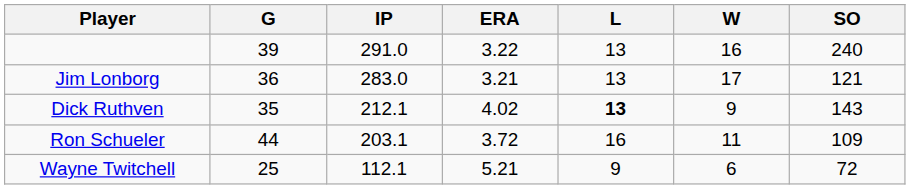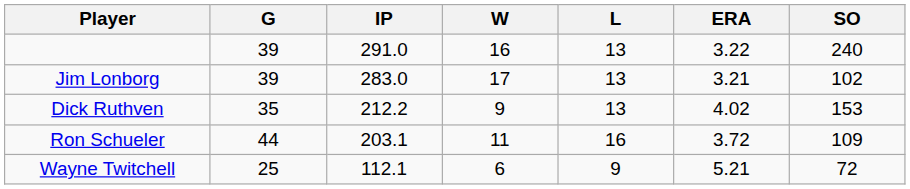 <table class="wikitable sortable">
 <tr>
 <th bgcolor="#DDDDFF" width="16%">Player</th>
 <th bgcolor="#DDDDFF" width="9%">G</th>
 <th bgcolor="#DDDDFF" width="9%">IP</th>
+<th bgcolor="#DDDDFF" width="9%">W</th>
+<th bgcolor="#DDDDFF" width="9%">L</th>
 <th bgcolor="#DDDDFF" width="9%">ERA</th>
-<th bgcolor="#DDDDFF" width="9%">L</th>
-<th bgcolor="#DDDDFF" width="9%">W</th>
 <th bgcolor="#DDDDFF" width="9%">SO</th>
 </tr>
 <tr align="center">
 <td></td>
 <td>39</td>
 <td>291.0</td>
+<td>16</td>
+<td>13</td>
 <td>3.22</td>
-<td>13</td>
-<td>16</td>
 <td>240</td>
 </tr>
 <tr align="center">
 <td><a href='#'>Jim Lonborg</a></td>
-<td>36</td>
+<td>39</td>
 <td>283.0</td>
+<td>17</td>
+<td>13</td>
 <td>3.21</td>
-<td>13</td>
-<td>17</td>
-<td>121</td>
+<td>102</td>
 </tr>
 <tr align=center>
 <td><a href='#'>Dick Ruthven</a></td>
 <td>35</td>
-<td>212.1</td>
+<td>212.2</td>
+<td>9</td>
+<td>13</td>
 <td>4.02</td>
-<td><strong>13</strong></td>
-<td>9</td>
-<td>143</td>
+<td>153</td>
 </tr>
 <tr align=center>
 <td><a href='#'>Ron Schueler</a></td>
 <td>44</td>
 <td>203.1</td>
+<td>11</td>
+<td>16</td>
 <td>3.72</td>
-<td>16</td>
-<td>11</td>
 <td>109</td>
 </tr>
 <tr align=center>
 <td><a href='#'>Wayne Twitchell</a></td>
 <td>25</td>
 <td>112.1</td>
+<td>6</td>
+<td>9</td>
 <td>5.21</td>
-<td>9</td>
-<td>6</td>
 <td>72</td>
 </tr>
 </table>
